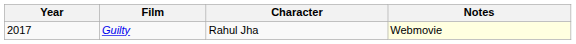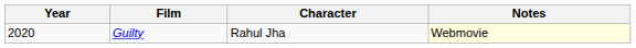 <table class="wikitable" style="width:65%;">
 <tr>
 <th>Year</th>
 <th>Film</th>
 <th>Character</th>
 <th>Notes</th>
 </tr>
 <tr>
-<td>2017</td>
+<td>2020</td>
 <td><em><a href='#'>Guilty</a></em></td>
 <td>Rahul Jha</td>
 <td style="background: lightyellow;">Webmovie</td>
 </tr>
 </table>
